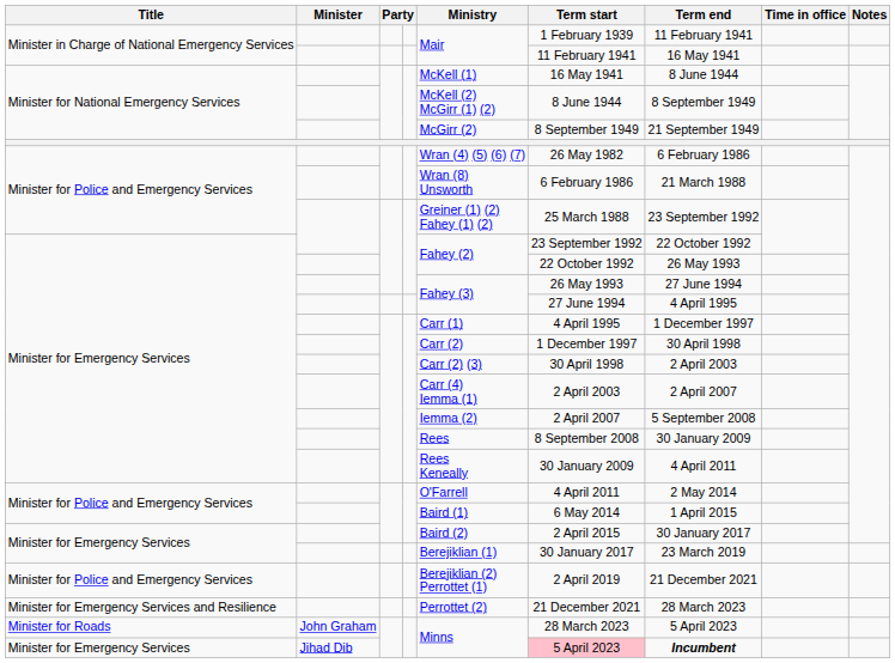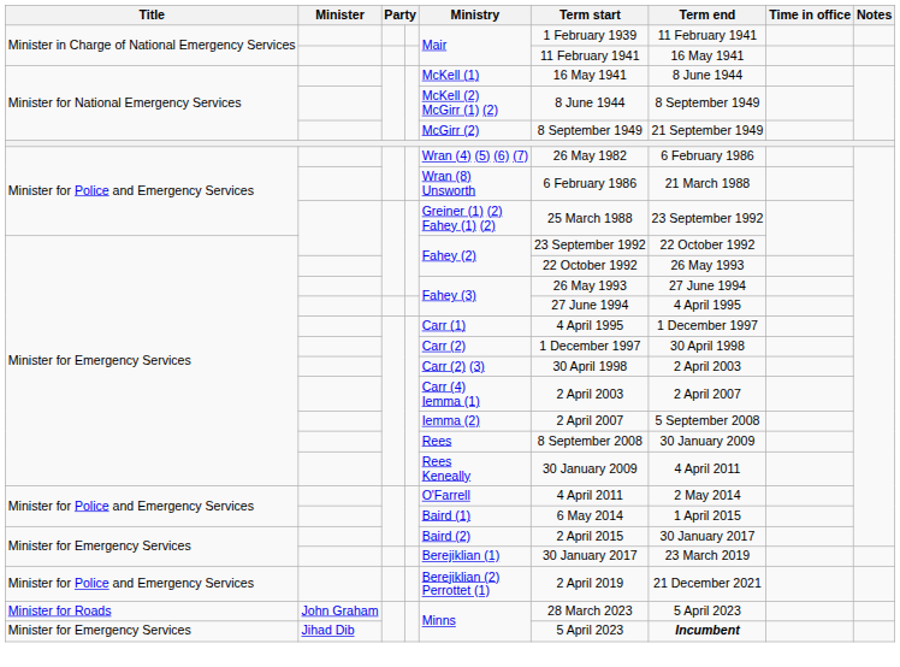 <table class="wikitable sortable">
 <tr>
 <th>Title</th>
 <th>Minister</th>
 <th colspan=2>Party</th>
 <th>Ministry</th>
 <th>Term start</th>
 <th>Term end</th>
 <th>Time in office</th>
 <th class="unsortable">Notes</th>
 </tr>
 <tr>
 <td rowspan=2>Minister in Charge of National Emergency Services</td>
 <td></td>
 <td> </td>
 <td></td>
 <td rowspan=2><a href='#'>Mair</a></td>
 <td align=center>1 February 1939</td>
 <td align=center>11 February 1941</td>
 <td align=right></td>
 <td></td>
 </tr>
 <tr>
 <td></td>
 <td> </td>
 <td></td>
 <td align=center>11 February 1941</td>
 <td align=center>16 May 1941</td>
 <td align=right></td>
 <td></td>
 </tr>
 <tr>
 <td rowspan=3>Minister for National Emergency Services</td>
 <td></td>
 <td rowspan=3 > </td>
 <td rowspan=3></td>
 <td><a href='#'>McKell (1)</a></td>
 <td align=center>16 May 1941</td>
 <td align=center>8 June 1944</td>
 <td align=right></td>
 </tr>
 <tr>
 <td></td>
 <td><a href='#'>McKell (2)</a><br><a href='#'>McGirr (1)</a> <a href='#'>(2)</a></td>
 <td align=center>8 June 1944</td>
 <td align=center>8 September 1949</td>
 <td align=right><strong></strong></td>
 </tr>
 <tr>
 <td></td>
 <td><a href='#'>McGirr (2)</a></td>
 <td align=center>8 September 1949</td>
 <td align=center>21 September 1949</td>
 <td align=right></td>
 </tr>
 <tr>
 <th colspan=9></th>
 </tr>
 <tr>
 <td rowspan=3>Minister for <a href='#'>Police</a> and Emergency Services</td>
 <td></td>
 <td rowspan=2 > </td>
 <td rowspan=2></td>
 <td><a href='#'>Wran (4)</a> <a href='#'>(5)</a> <a href='#'>(6)</a> <a href='#'>(7)</a></td>
 <td align=center>26 May 1982</td>
 <td align=center>6 February 1986</td>
 <td align=right></td>
 </tr>
 <tr>
 <td></td>
 <td><a href='#'>Wran (8)</a><br><a href='#'>Unsworth</a></td>
 <td align=center>6 February 1986</td>
 <td align=center>21 March 1988</td>
 <td align=right></td>
 </tr>
 <tr>
 <td rowspan="2"></td>
 <td rowspan="4" > </td>
 <td rowspan="4"></td>
 <td><a href='#'>Greiner (1)</a> <a href='#'>(2)</a><br><a href='#'>Fahey (1)</a> <a href='#'>(2)</a></td>
 <td align=center>25 March 1988</td>
 <td align=center>23 September 1992</td>
 <td rowspan=2 align=right></td>
 </tr>
 <tr>
 <td rowspan=11>Minister for Emergency Services</td>
 <td rowspan=2><a href='#'>Fahey (2)</a></td>
 <td align=center>23 September 1992</td>
 <td align=center>22 October 1992</td>
 </tr>
 <tr>
 <td></td>
 <td align=center>22 October 1992</td>
 <td align=center>26 May 1993</td>
 <td align=right></td>
 </tr>
 <tr>
 <td></td>
 <td rowspan=2><a href='#'>Fahey (3)</a></td>
 <td align=center>26 May 1993</td>
 <td align=center>27 June 1994</td>
 <td align=right></td>
 </tr>
 <tr>
 <td></td>
 <td> </td>
 <td></td>
 <td align=center>27 June 1994</td>
 <td align=center>4 April 1995</td>
 <td align=right></td>
 </tr>
 <tr>
 <td></td>
 <td rowspan="7" > </td>
 <td rowspan="7"></td>
 <td><a href='#'>Carr (1)</a></td>
 <td align=center>4 April 1995</td>
 <td align=center>1 December 1997</td>
 <td align=right></td>
 </tr>
 <tr>
 <td></td>
 <td><a href='#'>Carr (2)</a></td>
 <td align=center>1 December 1997</td>
 <td align=center>30 April 1998</td>
 <td align=right></td>
 </tr>
 <tr>
 <td></td>
 <td><a href='#'>Carr (2)</a> <a href='#'>(3)</a></td>
 <td align=center>30 April 1998</td>
 <td align=center>2 April 2003</td>
 <td align=right></td>
 </tr>
 <tr>
 <td></td>
 <td><a href='#'>Carr (4)</a><br><a href='#'>Iemma (1)</a></td>
 <td align=center>2 April 2003</td>
 <td align=center>2 April 2007</td>
 <td align=right></td>
 </tr>
 <tr>
 <td></td>
 <td><a href='#'>Iemma (2)</a></td>
 <td align=center>2 April 2007</td>
 <td align=center>5 September 2008</td>
 <td align=right></td>
 </tr>
 <tr>
 <td></td>
 <td><a href='#'>Rees</a></td>
 <td align=center>8 September 2008</td>
 <td align=center>30 January 2009</td>
 <td align=right></td>
 </tr>
 <tr>
 <td></td>
 <td><a href='#'>Rees</a><br><a href='#'>Keneally</a></td>
 <td align=center>30 January 2009</td>
 <td align=center>4 April 2011</td>
 <td align=right></td>
 </tr>
 <tr>
 <td rowspan=2>Minister for <a href='#'>Police</a> and Emergency Services</td>
 <td></td>
 <td rowspan=3 > </td>
 <td rowspan=3></td>
 <td><a href='#'>O'Farrell</a></td>
 <td align=center>4 April 2011</td>
 <td align=center>2 May 2014</td>
 <td align=right></td>
 </tr>
 <tr>
 <td></td>
 <td><a href='#'>Baird (1)</a></td>
 <td align=center>6 May 2014</td>
 <td align=center>1 April 2015</td>
 <td align=right></td>
 </tr>
 <tr>
 <td rowspan=2>Minister for Emergency Services</td>
 <td></td>
 <td><a href='#'>Baird (2)</a></td>
 <td align=center>2 April 2015</td>
 <td align=center>30 January 2017</td>
 <td align=right></td>
 </tr>
 <tr>
 <td></td>
 <td> </td>
 <td></td>
 <td><a href='#'>Berejiklian (1)</a></td>
 <td align=center>30 January 2017</td>
 <td align=center>23 March 2019</td>
 <td align=right></td>
 <td></td>
 </tr>
 <tr>
 <td>Minister for <a href='#'>Police</a> and Emergency Services</td>
 <td></td>
 <td> </td>
 <td></td>
 <td><a href='#'>Berejiklian (2)</a><br><a href='#'>Perrottet (1)</a></td>
 <td align=center>2 April 2019</td>
 <td align=center>21 December 2021</td>
 <td align=right></td>
 <td></td>
 </tr>
 <tr>
-<td>Minister for Emergency Services and Resilience</td>
-<td></td>
-<td> </td>
-<td></td>
-<td><a href='#'>Perrottet (2)</a></td>
-<td align=center>21 December 2021</td>
-<td align=center>28 March 2023</td>
-<td align=right></td>
-<td></td>
-</tr>
-<tr>
 <td><a href='#'>Minister for Roads</a></td>
 <td><a href='#'>John Graham</a></td>
 <td rowspan=2 > </td>
 <td rowspan=2></td>
 <td rowspan=2><a href='#'>Minns</a></td>
 <td align=center>28 March 2023</td>
 <td align=center>5 April 2023</td>
 <td align=right></td>
 <td></td>
 </tr>
 <tr>
 <td>Minister for Emergency Services</td>
 <td><a href='#'>Jihad Dib</a></td>
-<td align=center style="background: pink;">5 April 2023</td>
+<td align=center>5 April 2023</td>
 <td align=center><strong><em>Incumbent</em></strong></td>
 <td align=right></td>
 <td></td>
 </tr>
 </table>
